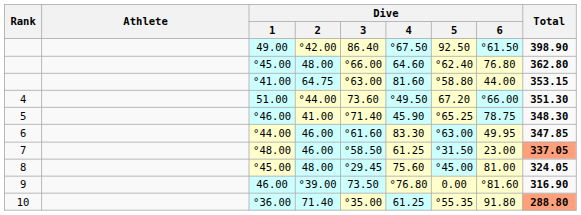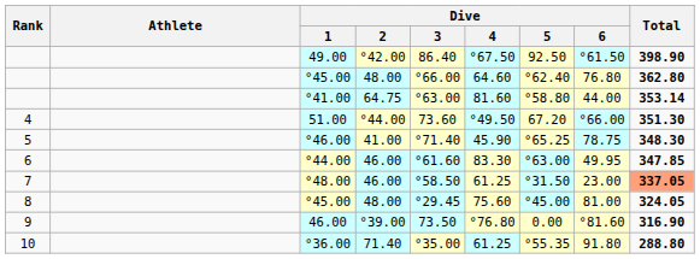 <table class="wikitable" style="text-align:center">
 <tr>
 <th rowspan="2" width="40">Rank</th>
 <th rowspan="2" width="250">Athlete</th>
 <th colspan="6">Dive</th>
 <th rowspan="2" width="60">Total</th>
 </tr>
 <tr>
 <th width="50">1</th>
 <th width="50">2</th>
 <th width="50">3</th>
 <th width="50">4</th>
 <th width="50">5</th>
 <th width="50">6</th>
 </tr>
 <tr>
 <td></td>
 <td align="left"><br></td>
 <td bgcolor=#ccffff>49.00</td>
 <td bgcolor=#ffffcc>°42.00</td>
 <td bgcolor=#ffffcc>86.40</td>
 <td bgcolor=#ccffff>°67.50</td>
 <td bgcolor=#ffffcc>92.50</td>
 <td bgcolor=#ccffff>°61.50</td>
 <td><strong>398.90</strong></td>
 </tr>
 <tr>
 <td></td>
 <td align="left"><br></td>
 <td bgcolor=#ccffff>°45.00</td>
 <td bgcolor=#ccffff>48.00</td>
 <td bgcolor=#ffffcc>°66.00</td>
 <td bgcolor=#ccffff>64.60</td>
 <td bgcolor=#ffffcc>°62.40</td>
 <td bgcolor=#ffffcc>76.80</td>
 <td><strong>362.80</strong></td>
 </tr>
 <tr>
 <td></td>
 <td align="left"><br></td>
 <td bgcolor=#ccffff>°41.00</td>
 <td bgcolor=#ccffff>64.75</td>
 <td bgcolor=#ffffcc>°63.00</td>
 <td bgcolor=#ccffff>81.60</td>
 <td bgcolor=#ffffcc>°58.80</td>
 <td bgcolor=#ffffcc>44.00</td>
-<td><strong>353.15</strong></td>
+<td><strong>353.14</strong></td>
 </tr>
 <tr>
 <td>4</td>
 <td align="left"><br></td>
 <td bgcolor=#ccffff>51.00</td>
 <td bgcolor=#ffffcc>°44.00</td>
 <td bgcolor=#ffffcc>73.60</td>
 <td bgcolor=#ccffff>°49.50</td>
 <td bgcolor=#ffffcc>67.20</td>
 <td bgcolor=#ccffff>°66.00</td>
 <td><strong>351.30</strong></td>
 </tr>
 <tr>
 <td>5</td>
 <td align="left"><br></td>
 <td bgcolor=#ccffff>°46.00</td>
 <td bgcolor=#ffffcc>41.00</td>
 <td bgcolor=#ffffcc>°71.40</td>
 <td bgcolor=#ccffff>45.90</td>
 <td bgcolor=#ffffcc>°65.25</td>
 <td bgcolor=#ccffff>78.75</td>
 <td><strong>348.30</strong></td>
 </tr>
 <tr>
 <td>6</td>
 <td align="left"><br></td>
 <td bgcolor=#ffffcc>°44.00</td>
 <td bgcolor=#ccffff>46.00</td>
 <td bgcolor=#ccffff>°61.60</td>
 <td bgcolor=#ffffcc>83.30</td>
 <td bgcolor=#ccffff>°63.00</td>
 <td bgcolor=#ffffcc>49.95</td>
 <td><strong>347.85</strong></td>
 </tr>
 <tr>
 <td>7</td>
 <td align="left"><br></td>
 <td bgcolor=#ffffcc>°48.00</td>
 <td bgcolor=#ccffff>46.00</td>
 <td bgcolor=#ccffff>°58.50</td>
 <td bgcolor=#ffffcc>61.25</td>
 <td bgcolor=#ccffff>°31.50</td>
 <td bgcolor=#ffffcc>23.00</td>
 <td style="background: lightsalmon;"><strong>337.05</strong></td>
 </tr>
 <tr>
 <td>8</td>
 <td align="left"><br></td>
 <td bgcolor=#ffffcc>°45.00</td>
 <td bgcolor=#ccffff>48.00</td>
 <td bgcolor=#ccffff>°29.45</td>
 <td bgcolor=#ffffcc>75.60</td>
 <td bgcolor=#ccffff>°45.00</td>
 <td bgcolor=#ffffcc>81.00</td>
 <td><strong>324.05</strong></td>
 </tr>
 <tr>
 <td>9</td>
 <td align="left"><br></td>
 <td bgcolor=#ccffff>46.00</td>
 <td bgcolor=#ccffff>°39.00</td>
 <td bgcolor=#ccffff>73.50</td>
 <td bgcolor=#ffffcc>°76.80</td>
 <td bgcolor=#ffffcc>0.00</td>
 <td bgcolor=#ffffcc>°81.60</td>
 <td><strong>316.90</strong></td>
 </tr>
 <tr>
 <td>10</td>
 <td align="left"><br></td>
 <td bgcolor=#ccffff>°36.00</td>
 <td bgcolor=#ccffff>71.40</td>
 <td bgcolor=#ffffcc>°35.00</td>
 <td bgcolor=#ccffff>61.25</td>
 <td bgcolor=#ffffcc>°55.35</td>
 <td bgcolor=#ffffcc>91.80</td>
-<td style="background: lightsalmon;"><strong>288.80</strong></td>
+<td><strong>288.80</strong></td>
 </tr>
 </table>
